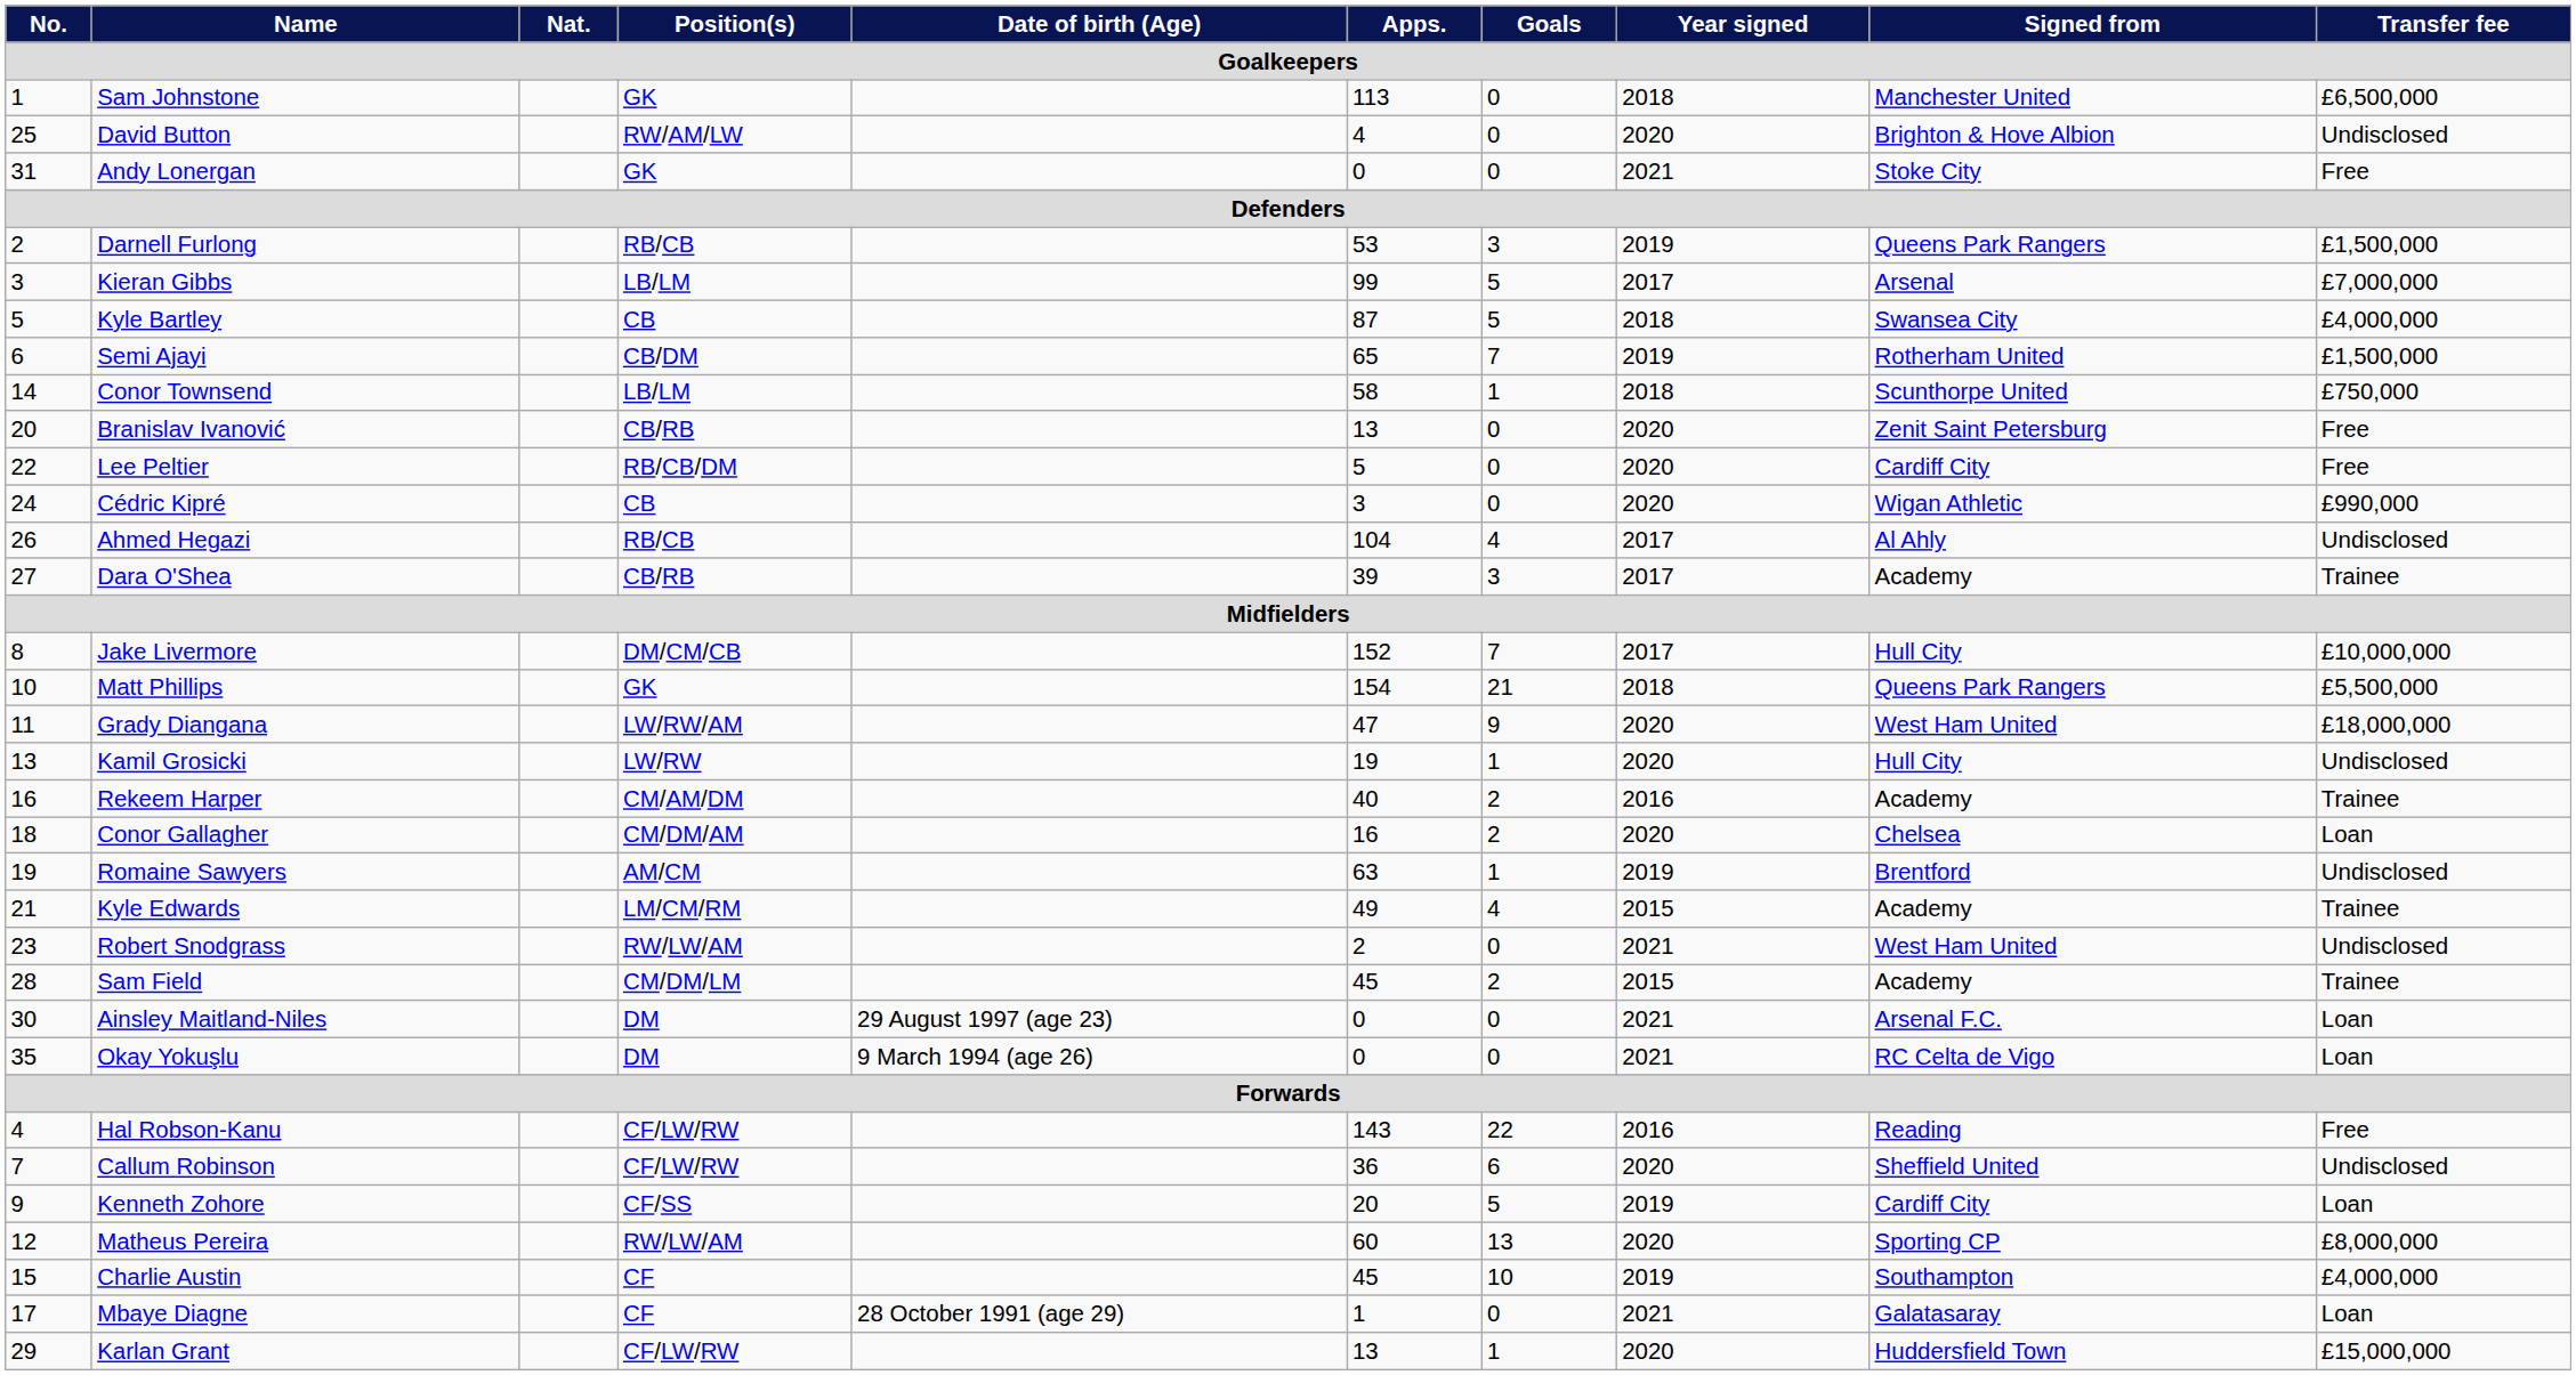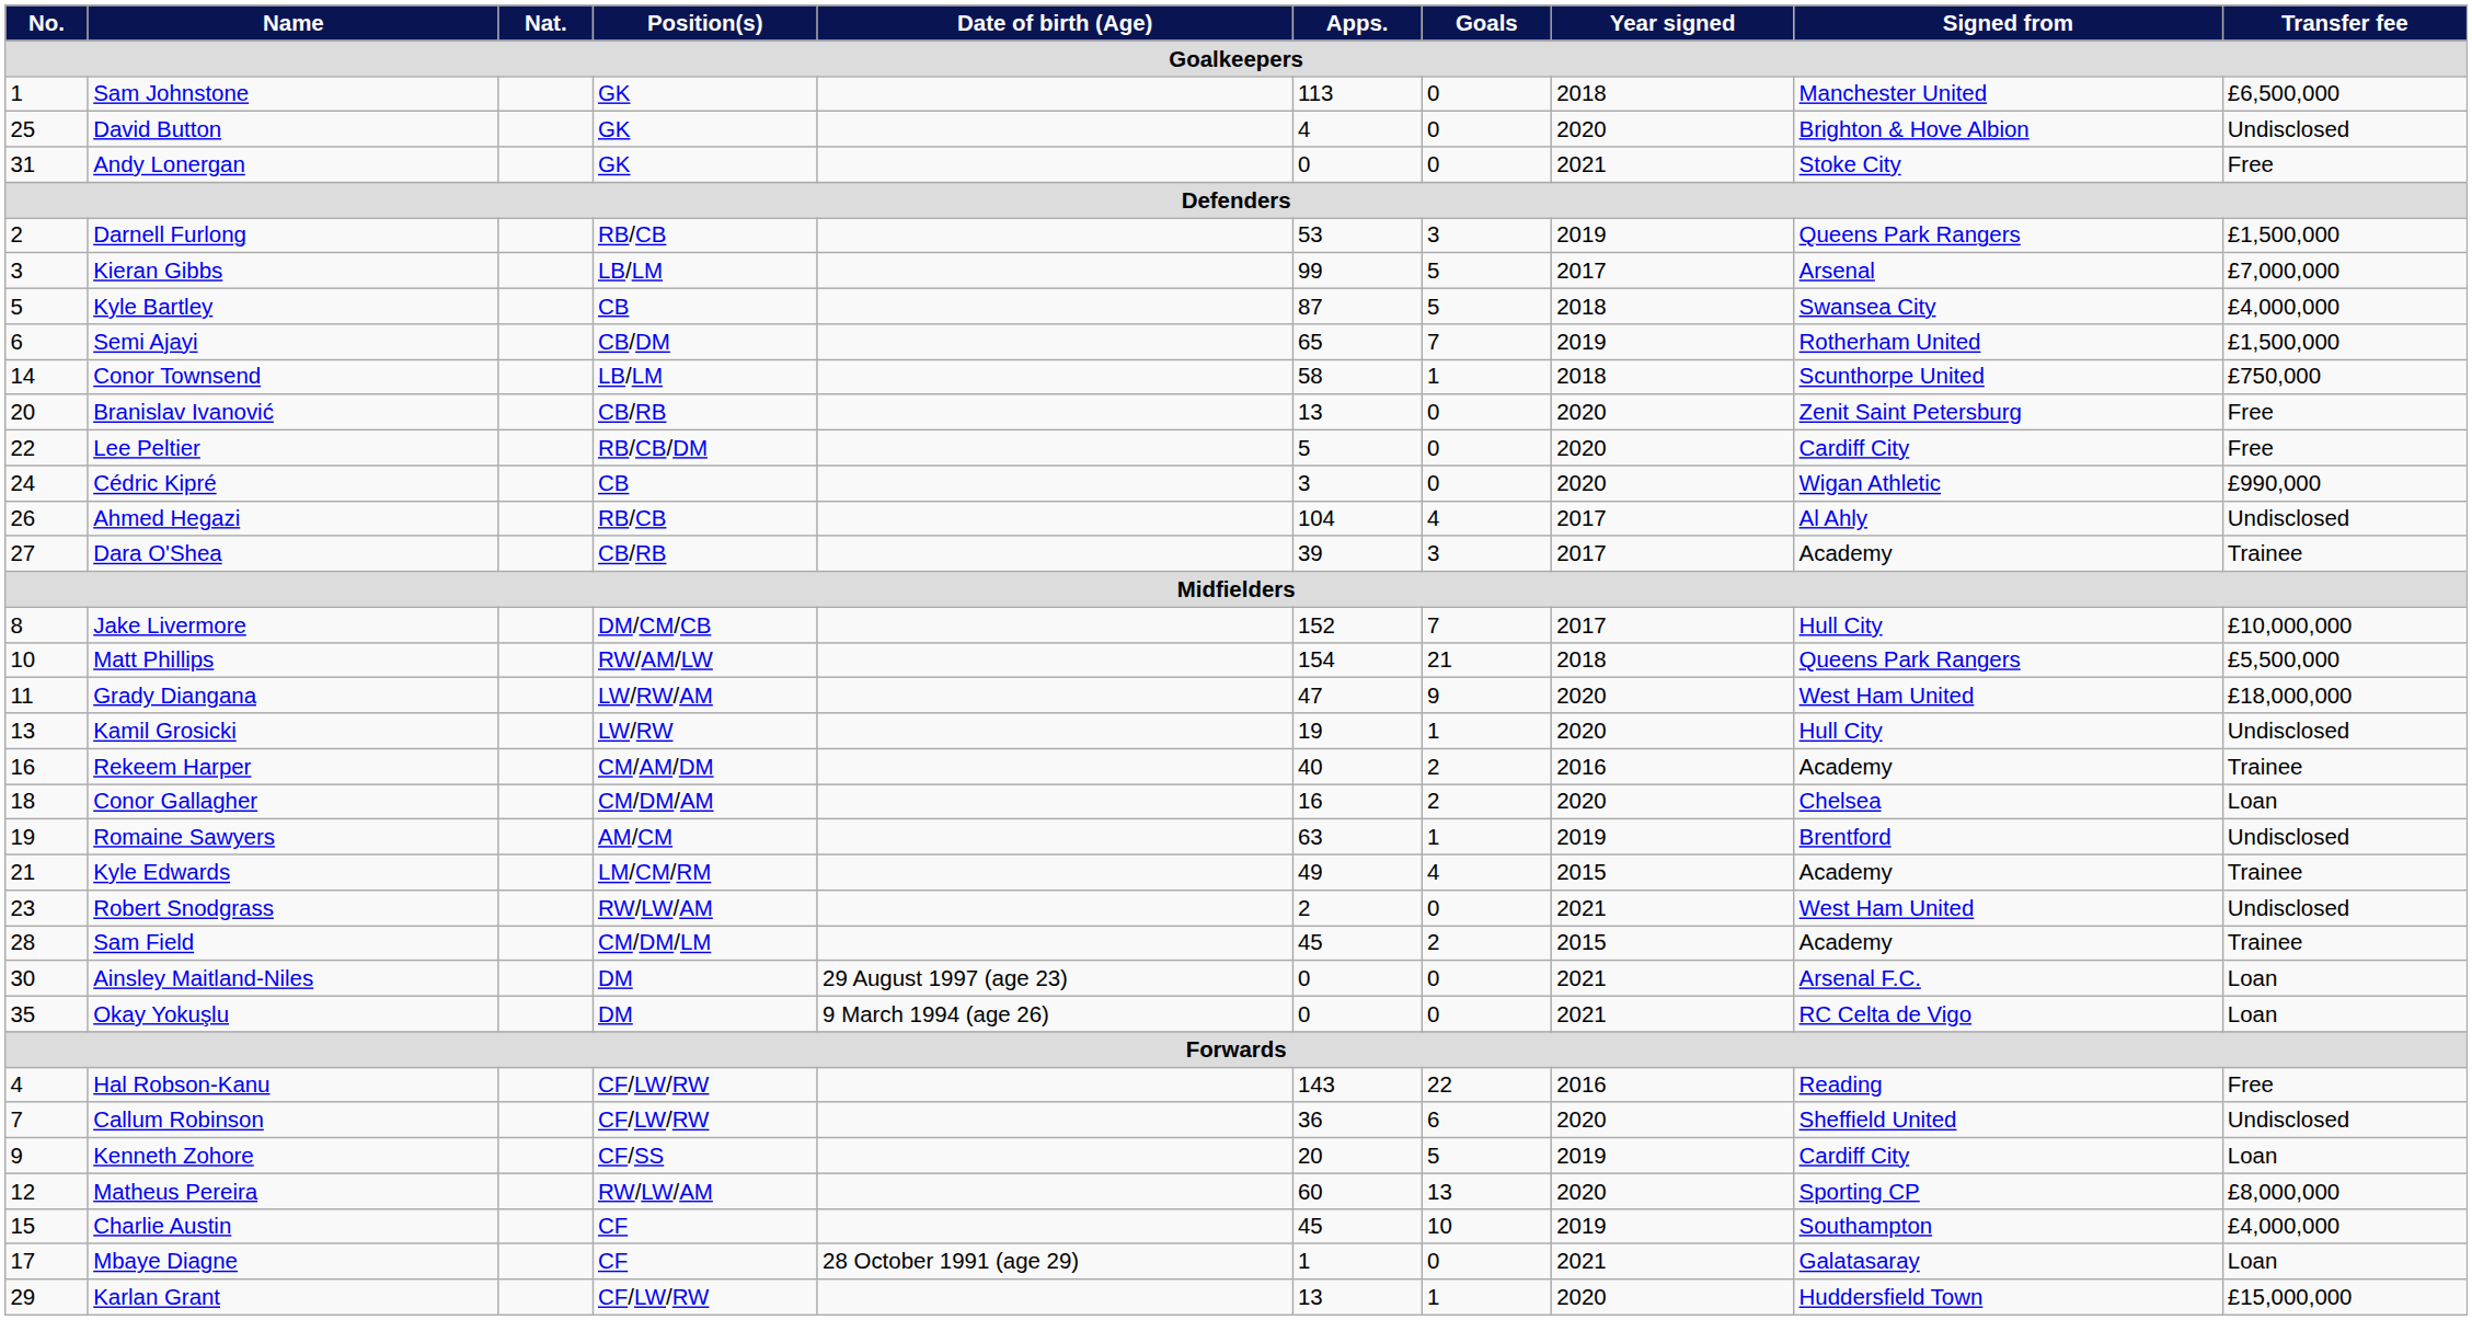 <table class="wikitable" style="font-size:90%;width:100%">
 <tr>
 <th style="background:#091453;color:white">No.</th>
 <th style="background:#091453;color:white">Name</th>
 <th style="background:#091453;color:white">Nat.</th>
 <th style="background:#091453;color:white">Position(s)</th>
 <th style="background:#091453;color:white">Date of birth (Age)</th>
 <th style="background:#091453;color:white">Apps.</th>
 <th style="background:#091453;color:white">Goals</th>
 <th style="background:#091453;color:white">Year signed</th>
 <th style="background:#091453;color:white">Signed from</th>
 <th style="background:#091453;color:white">Transfer fee</th>
 </tr>
 <tr>
 <th colspan=11 style="background:#dcdcdc">Goalkeepers</th>
 </tr>
 <tr>
 <td>1</td>
 <td><a href='#'>Sam Johnstone</a></td>
 <td></td>
 <td><a href='#'>GK</a></td>
 <td></td>
 <td>113</td>
 <td>0</td>
 <td>2018</td>
 <td> <a href='#'>Manchester United</a></td>
 <td>£6,500,000</td>
 </tr>
 <tr>
 <td>25</td>
 <td><a href='#'>David Button</a></td>
 <td></td>
-<td><a href='#'>RW</a>/<a href='#'>AM</a>/<a href='#'>LW</a></td>
+<td><a href='#'>GK</a></td>
 <td></td>
 <td>4</td>
 <td>0</td>
 <td>2020</td>
 <td> <a href='#'>Brighton & Hove Albion</a></td>
 <td>Undisclosed</td>
 </tr>
 <tr>
 <td>31</td>
 <td><a href='#'>Andy Lonergan</a></td>
 <td></td>
 <td><a href='#'>GK</a></td>
 <td></td>
 <td>0</td>
 <td>0</td>
 <td>2021</td>
 <td> <a href='#'>Stoke City</a></td>
 <td>Free</td>
 </tr>
 <tr>
 <th colspan=11 style="background:#dcdcdc">Defenders</th>
 </tr>
 <tr>
 <td>2</td>
 <td><a href='#'>Darnell Furlong</a></td>
 <td></td>
 <td><a href='#'>RB</a>/<a href='#'>CB</a></td>
 <td></td>
 <td>53</td>
 <td>3</td>
 <td>2019</td>
 <td> <a href='#'>Queens Park Rangers</a></td>
 <td>£1,500,000</td>
 </tr>
 <tr>
 <td>3</td>
 <td><a href='#'>Kieran Gibbs</a></td>
 <td></td>
 <td><a href='#'>LB</a>/<a href='#'>LM</a></td>
 <td></td>
 <td>99</td>
 <td>5</td>
 <td>2017</td>
 <td> <a href='#'>Arsenal</a></td>
 <td>£7,000,000</td>
 </tr>
 <tr>
 <td>5</td>
 <td><a href='#'>Kyle Bartley</a></td>
 <td></td>
 <td><a href='#'>CB</a></td>
 <td></td>
 <td>87</td>
 <td>5</td>
 <td>2018</td>
 <td> <a href='#'>Swansea City</a></td>
 <td>£4,000,000</td>
 </tr>
 <tr>
 <td>6</td>
 <td><a href='#'>Semi Ajayi</a></td>
 <td></td>
 <td><a href='#'>CB</a>/<a href='#'>DM</a></td>
 <td></td>
 <td>65</td>
 <td>7</td>
 <td>2019</td>
 <td> <a href='#'>Rotherham United</a></td>
 <td>£1,500,000</td>
 </tr>
 <tr>
 <td>14</td>
 <td><a href='#'>Conor Townsend</a></td>
 <td></td>
 <td><a href='#'>LB</a>/<a href='#'>LM</a></td>
 <td></td>
 <td>58</td>
 <td>1</td>
 <td>2018</td>
 <td> <a href='#'>Scunthorpe United</a></td>
 <td>£750,000</td>
 </tr>
 <tr>
 <td>20</td>
 <td><a href='#'>Branislav Ivanović</a></td>
 <td></td>
 <td><a href='#'>CB</a>/<a href='#'>RB</a></td>
 <td></td>
 <td>13</td>
 <td>0</td>
 <td>2020</td>
 <td> <a href='#'>Zenit Saint Petersburg</a></td>
 <td>Free</td>
 </tr>
 <tr>
 <td>22</td>
 <td><a href='#'>Lee Peltier</a></td>
 <td></td>
 <td><a href='#'>RB</a>/<a href='#'>CB</a>/<a href='#'>DM</a></td>
 <td></td>
 <td>5</td>
 <td>0</td>
 <td>2020</td>
 <td> <a href='#'>Cardiff City</a></td>
 <td>Free</td>
 </tr>
 <tr>
 <td>24</td>
 <td><a href='#'>Cédric Kipré</a></td>
 <td></td>
 <td><a href='#'>CB</a></td>
 <td></td>
 <td>3</td>
 <td>0</td>
 <td>2020</td>
 <td> <a href='#'>Wigan Athletic</a></td>
 <td>£990,000</td>
 </tr>
 <tr>
 <td>26</td>
 <td><a href='#'>Ahmed Hegazi</a></td>
 <td></td>
 <td><a href='#'>RB</a>/<a href='#'>CB</a></td>
 <td></td>
 <td>104</td>
 <td>4</td>
 <td>2017</td>
 <td> <a href='#'>Al Ahly</a></td>
 <td>Undisclosed</td>
 </tr>
 <tr>
 <td>27</td>
 <td><a href='#'>Dara O'Shea</a></td>
 <td></td>
 <td><a href='#'>CB</a>/<a href='#'>RB</a></td>
 <td></td>
 <td>39</td>
 <td>3</td>
 <td>2017</td>
 <td>Academy</td>
 <td>Trainee</td>
 </tr>
 <tr>
 <th colspan=11 style="background:#dcdcdc">Midfielders</th>
 </tr>
 <tr>
 <td>8</td>
 <td><a href='#'>Jake Livermore</a></td>
 <td></td>
 <td><a href='#'>DM</a>/<a href='#'>CM</a>/<a href='#'>CB</a></td>
 <td></td>
 <td>152</td>
 <td>7</td>
 <td>2017</td>
 <td> <a href='#'>Hull City</a></td>
 <td>£10,000,000</td>
 </tr>
 <tr>
 <td>10</td>
 <td><a href='#'>Matt Phillips</a></td>
 <td></td>
-<td><a href='#'>GK</a></td>
+<td><a href='#'>RW</a>/<a href='#'>AM</a>/<a href='#'>LW</a></td>
 <td></td>
 <td>154</td>
 <td>21</td>
 <td>2018</td>
 <td> <a href='#'>Queens Park Rangers</a></td>
 <td>£5,500,000</td>
 </tr>
 <tr>
 <td>11</td>
 <td><a href='#'>Grady Diangana</a></td>
 <td></td>
 <td><a href='#'>LW</a>/<a href='#'>RW</a>/<a href='#'>AM</a></td>
 <td></td>
 <td>47</td>
 <td>9</td>
 <td>2020</td>
 <td> <a href='#'>West Ham United</a></td>
 <td>£18,000,000</td>
 </tr>
 <tr>
 <td>13</td>
 <td><a href='#'>Kamil Grosicki</a></td>
 <td></td>
 <td><a href='#'>LW</a>/<a href='#'>RW</a></td>
 <td></td>
 <td>19</td>
 <td>1</td>
 <td>2020</td>
 <td> <a href='#'>Hull City</a></td>
 <td>Undisclosed</td>
 </tr>
 <tr>
 <td>16</td>
 <td><a href='#'>Rekeem Harper</a></td>
 <td></td>
 <td><a href='#'>CM</a>/<a href='#'>AM</a>/<a href='#'>DM</a></td>
 <td></td>
 <td>40</td>
 <td>2</td>
 <td>2016</td>
 <td>Academy</td>
 <td>Trainee</td>
 </tr>
 <tr>
 <td>18</td>
 <td><a href='#'>Conor Gallagher</a></td>
 <td></td>
 <td><a href='#'>CM</a>/<a href='#'>DM</a>/<a href='#'>AM</a></td>
 <td></td>
 <td>16</td>
 <td>2</td>
 <td>2020</td>
 <td> <a href='#'>Chelsea</a></td>
 <td>Loan</td>
 </tr>
 <tr>
 <td>19</td>
 <td><a href='#'>Romaine Sawyers</a></td>
 <td></td>
 <td><a href='#'>AM</a>/<a href='#'>CM</a></td>
 <td></td>
 <td>63</td>
 <td>1</td>
 <td>2019</td>
 <td> <a href='#'>Brentford</a></td>
 <td>Undisclosed</td>
 </tr>
 <tr>
 <td>21</td>
 <td><a href='#'>Kyle Edwards</a></td>
 <td></td>
 <td><a href='#'>LM</a>/<a href='#'>CM</a>/<a href='#'>RM</a></td>
 <td></td>
 <td>49</td>
 <td>4</td>
 <td>2015</td>
 <td>Academy</td>
 <td>Trainee</td>
 </tr>
 <tr>
 <td>23</td>
 <td><a href='#'>Robert Snodgrass</a></td>
 <td></td>
 <td><a href='#'>RW</a>/<a href='#'>LW</a>/<a href='#'>AM</a></td>
 <td></td>
 <td>2</td>
 <td>0</td>
 <td>2021</td>
 <td> <a href='#'>West Ham United</a></td>
 <td>Undisclosed</td>
 </tr>
 <tr>
 <td>28</td>
 <td><a href='#'>Sam Field</a></td>
 <td></td>
 <td><a href='#'>CM</a>/<a href='#'>DM</a>/<a href='#'>LM</a></td>
 <td></td>
 <td>45</td>
 <td>2</td>
 <td>2015</td>
 <td>Academy</td>
 <td>Trainee</td>
 </tr>
 <tr>
 <td>30</td>
 <td><a href='#'>Ainsley Maitland-Niles</a></td>
 <td></td>
 <td><a href='#'>DM</a></td>
 <td>29 August 1997 (age 23)</td>
 <td>0</td>
 <td>0</td>
 <td>2021</td>
 <td> <a href='#'>Arsenal F.C.</a></td>
 <td>Loan</td>
 </tr>
 <tr>
 <td>35</td>
 <td><a href='#'>Okay Yokuşlu</a></td>
 <td></td>
 <td><a href='#'>DM</a></td>
 <td>9 March 1994 (age 26)</td>
 <td>0</td>
 <td>0</td>
 <td>2021</td>
 <td> <a href='#'>RC Celta de Vigo</a></td>
 <td>Loan</td>
 </tr>
 <tr>
 <th colspan=11 style="background:#dcdcdc">Forwards</th>
 </tr>
 <tr>
 <td>4</td>
 <td><a href='#'>Hal Robson-Kanu</a></td>
 <td></td>
 <td><a href='#'>CF</a>/<a href='#'>LW</a>/<a href='#'>RW</a></td>
 <td></td>
 <td>143</td>
 <td>22</td>
 <td>2016</td>
 <td> <a href='#'>Reading</a></td>
 <td>Free</td>
 </tr>
 <tr>
 <td>7</td>
 <td><a href='#'>Callum Robinson</a></td>
 <td></td>
 <td><a href='#'>CF</a>/<a href='#'>LW</a>/<a href='#'>RW</a></td>
 <td></td>
 <td>36</td>
 <td>6</td>
 <td>2020</td>
 <td> <a href='#'>Sheffield United</a></td>
 <td>Undisclosed</td>
 </tr>
 <tr>
 <td>9</td>
 <td><a href='#'>Kenneth Zohore</a></td>
 <td></td>
 <td><a href='#'>CF</a>/<a href='#'>SS</a></td>
 <td></td>
 <td>20</td>
 <td>5</td>
 <td>2019</td>
 <td> <a href='#'>Cardiff City</a></td>
 <td>Loan</td>
 </tr>
 <tr>
 <td>12</td>
 <td><a href='#'>Matheus Pereira</a></td>
 <td></td>
 <td><a href='#'>RW</a>/<a href='#'>LW</a>/<a href='#'>AM</a></td>
 <td></td>
 <td>60</td>
 <td>13</td>
 <td>2020</td>
 <td> <a href='#'>Sporting CP</a></td>
 <td>£8,000,000</td>
 </tr>
 <tr>
 <td>15</td>
 <td><a href='#'>Charlie Austin</a></td>
 <td></td>
 <td><a href='#'>CF</a></td>
 <td></td>
 <td>45</td>
 <td>10</td>
 <td>2019</td>
 <td> <a href='#'>Southampton</a></td>
 <td>£4,000,000</td>
 </tr>
 <tr>
 <td>17</td>
 <td><a href='#'>Mbaye Diagne</a></td>
 <td></td>
 <td><a href='#'>CF</a></td>
 <td>28 October 1991 (age 29)</td>
 <td>1</td>
 <td>0</td>
 <td>2021</td>
 <td> <a href='#'>Galatasaray</a></td>
 <td>Loan</td>
 </tr>
 <tr>
 <td>29</td>
 <td><a href='#'>Karlan Grant</a></td>
 <td></td>
 <td><a href='#'>CF</a>/<a href='#'>LW</a>/<a href='#'>RW</a></td>
 <td></td>
 <td>13</td>
 <td>1</td>
 <td>2020</td>
 <td> <a href='#'>Huddersfield Town</a></td>
 <td>£15,000,000</td>
 </tr>
 </table>
